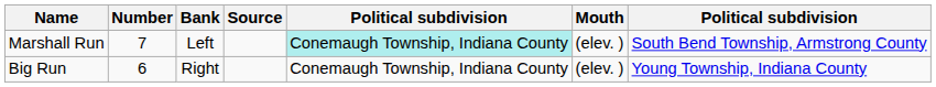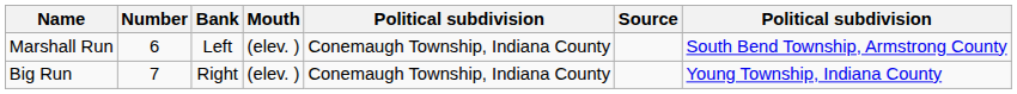 <table class="wikitable sortable">
 <tr>
 <th>Name</th>
 <th>Number</th>
 <th>Bank</th>
+<th>Mouth</th>
+<th>Political subdivision</th>
 <th>Source</th>
-<th>Political subdivision</th>
-<th>Mouth</th>
 <th>Political subdivision</th>
 </tr>
 <tr>
 <td>Marshall Run</td>
-<td style="text-align: center;">7</td>
+<td style="text-align: center;">6</td>
 <td style="text-align: center;">Left</td>
+<td> (elev. )</td>
+<td>Conemaugh Township, Indiana County</td>
 <td></td>
-<td style="background: paleturquoise;">Conemaugh Township, Indiana County</td>
-<td> (elev. )</td>
 <td><a href='#'>South Bend Township, Armstrong County</a></td>
 </tr>
 <tr>
 <td>Big Run</td>
-<td style="text-align: center;">6</td>
+<td style="text-align: center;">7</td>
 <td style="text-align: center;">Right</td>
+<td> (elev. )</td>
+<td>Conemaugh Township, Indiana County</td>
 <td></td>
-<td>Conemaugh Township, Indiana County</td>
-<td> (elev. )</td>
 <td><a href='#'>Young Township, Indiana County</a></td>
 </tr>
 </table>
